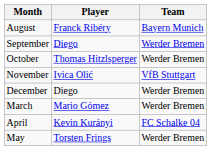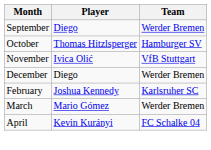 <table class="wikitable">
 <tr>
 <th>Month</th>
 <th>Player</th>
 <th>Team</th>
-</tr>
-<tr>
-<td>August</td>
-<td> <a href='#'>Franck Ribéry</a></td>
-<td><a href='#'>Bayern Munich</a></td>
 </tr>
 <tr>
 <td>September</td>
 <td> <a href='#'>Diego</a></td>
 <td><a href='#'>Werder Bremen</a></td>
 </tr>
 <tr>
 <td>October</td>
 <td> <a href='#'>Thomas Hitzlsperger</a></td>
-<td>Werder Bremen</td>
+<td><a href='#'>Hamburger SV</a></td>
 </tr>
 <tr>
 <td>November</td>
 <td> <a href='#'>Ivica Olić</a></td>
 <td><a href='#'>VfB Stuttgart</a></td>
 </tr>
 <tr>
 <td>December</td>
 <td> Diego</td>
 <td>Werder Bremen</td>
 </tr>
 <tr>
+<td>February</td>
+<td> <a href='#'>Joshua Kennedy</a></td>
+<td><a href='#'>Karlsruher SC</a></td>
+</tr>
+<tr>
 <td>March</td>
 <td> <a href='#'>Mario Gómez</a></td>
 <td>Werder Bremen</td>
 </tr>
 <tr>
 <td>April</td>
 <td> <a href='#'>Kevin Kurányi</a></td>
 <td><a href='#'>FC Schalke 04</a></td>
 </tr>
-<tr>
-<td>May</td>
-<td> <a href='#'>Torsten Frings</a></td>
-<td>Werder Bremen</td>
-</tr>
 </table>
